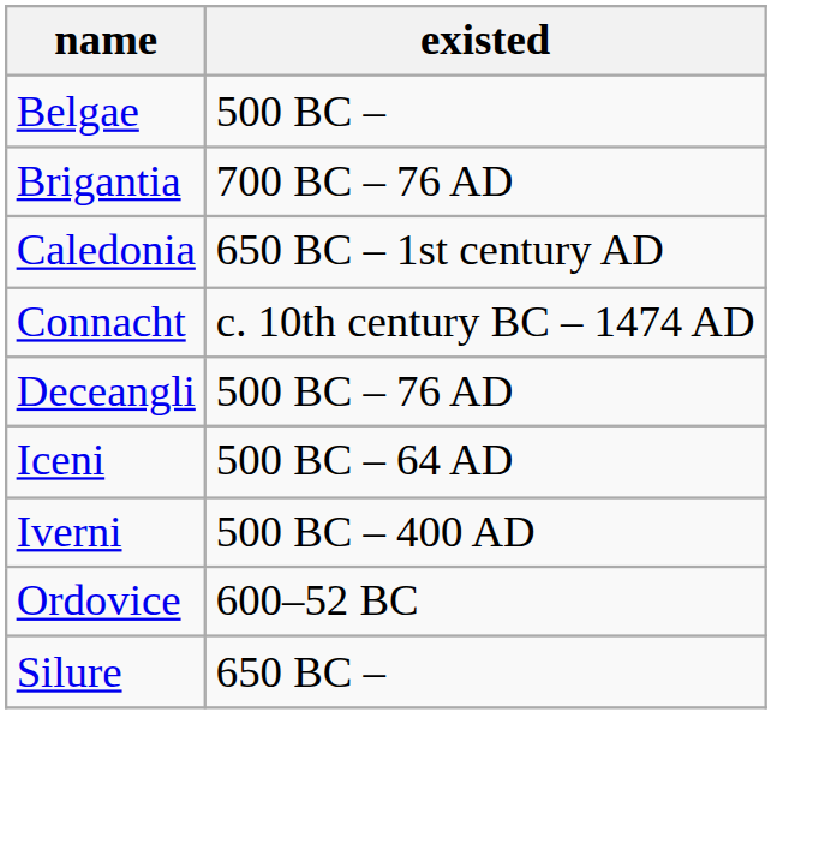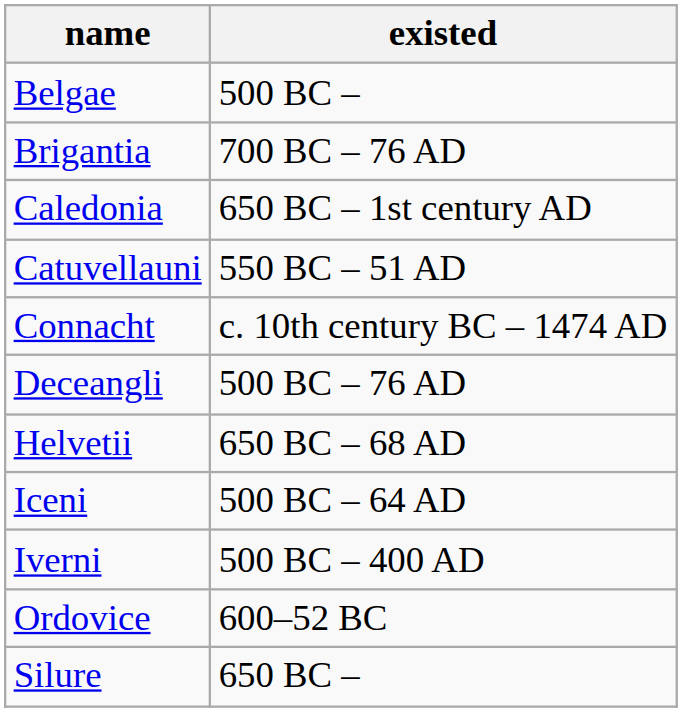 <table class=wikitable border="1">
 <tr>
 <th>name</th>
 <th>existed</th>
 </tr>
 <tr>
 <td><a href='#'>Belgae</a></td>
 <td>500 BC –</td>
 </tr>
 <tr>
 <td><a href='#'>Brigantia</a></td>
 <td>700 BC – 76 AD</td>
 </tr>
 <tr>
 <td><a href='#'>Caledonia</a></td>
 <td>650 BC – 1st century AD</td>
 </tr>
 <tr>
+<td><a href='#'>Catuvellauni</a></td>
+<td>550 BC – 51 AD</td>
+</tr>
+<tr>
 <td><a href='#'>Connacht</a></td>
 <td>c. 10th century BC – 1474 AD</td>
 </tr>
 <tr>
 <td><a href='#'>Deceangli</a></td>
 <td>500 BC – 76 AD</td>
+</tr>
+<tr>
+<td><a href='#'>Helvetii</a></td>
+<td>650 BC – 68 AD</td>
 </tr>
 <tr>
 <td><a href='#'>Iceni</a></td>
 <td>500 BC – 64 AD</td>
 </tr>
 <tr>
 <td><a href='#'>Iverni</a></td>
 <td>500 BC – 400 AD</td>
 </tr>
 <tr>
 <td><a href='#'>Ordovice</a></td>
 <td>600–52 BC</td>
 </tr>
 <tr>
 <td><a href='#'>Silure</a></td>
 <td>650 BC –</td>
 </tr>
 </table>
